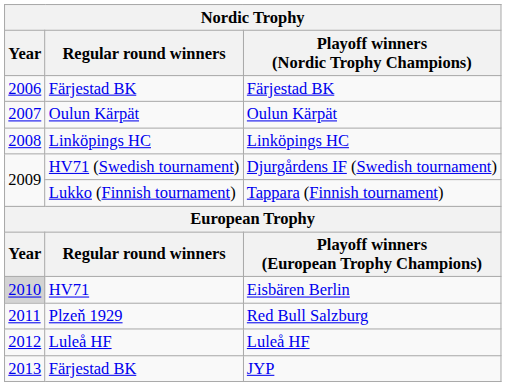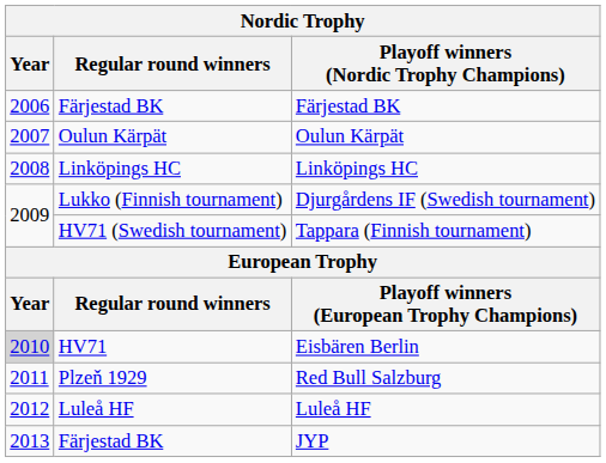 <table class="wikitable">
 <tr>
 <th colspan=3>Nordic Trophy</th>
 </tr>
 <tr>
 <th>Year</th>
 <th>Regular round winners</th>
 <th>Playoff winners<br>(Nordic Trophy Champions)</th>
 </tr>
 <tr>
 <td><a href='#'>2006</a></td>
 <td> <a href='#'>Färjestad BK</a></td>
 <td> <a href='#'>Färjestad BK</a></td>
 </tr>
 <tr>
 <td><a href='#'>2007</a></td>
 <td> <a href='#'>Oulun Kärpät</a></td>
 <td> <a href='#'>Oulun Kärpät</a></td>
 </tr>
 <tr>
 <td><a href='#'>2008</a></td>
 <td> <a href='#'>Linköpings HC</a></td>
 <td> <a href='#'>Linköpings HC</a></td>
 </tr>
 <tr>
 <td rowspan="2">2009</td>
-<td> <a href='#'>HV71</a> (<a href='#'>Swedish tournament</a>)</td>
+<td> <a href='#'>Lukko</a> (<a href='#'>Finnish tournament</a>)</td>
 <td> <a href='#'>Djurgårdens IF</a> (<a href='#'>Swedish tournament</a>)</td>
 </tr>
 <tr>
-<td> <a href='#'>Lukko</a> (<a href='#'>Finnish tournament</a>)</td>
+<td> <a href='#'>HV71</a> (<a href='#'>Swedish tournament</a>)</td>
 <td> <a href='#'>Tappara</a> (<a href='#'>Finnish tournament</a>)</td>
 </tr>
 <tr>
 <th colspan=3>European Trophy</th>
 </tr>
 <tr>
 <th>Year</th>
 <th>Regular round winners</th>
 <th>Playoff winners<br>(European Trophy Champions)</th>
 </tr>
 <tr>
 <td style="background: lightgrey;"><a href='#'>2010</a></td>
 <td> <a href='#'>HV71</a></td>
 <td> <a href='#'>Eisbären Berlin</a></td>
 </tr>
 <tr>
 <td><a href='#'>2011</a></td>
 <td> <a href='#'>Plzeň 1929</a></td>
 <td> <a href='#'>Red Bull Salzburg</a></td>
 </tr>
 <tr>
 <td><a href='#'>2012</a></td>
 <td> <a href='#'>Luleå HF</a></td>
 <td> <a href='#'>Luleå HF</a></td>
 </tr>
 <tr>
 <td><a href='#'>2013</a></td>
 <td> <a href='#'>Färjestad BK</a></td>
 <td> <a href='#'>JYP</a></td>
 </tr>
 </table>
